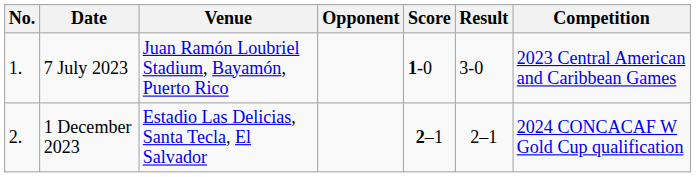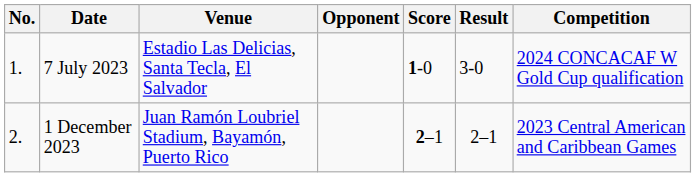 <table class="wikitable">
 <tr>
 <th>No.</th>
 <th>Date</th>
 <th>Venue</th>
 <th>Opponent</th>
 <th>Score</th>
 <th>Result</th>
 <th>Competition</th>
 </tr>
 <tr>
 <td>1.</td>
 <td>7 July 2023</td>
-<td><a href='#'>Juan Ramón Loubriel Stadium</a>, <a href='#'>Bayamón</a>, <a href='#'>Puerto Rico</a></td>
+<td><a href='#'>Estadio Las Delicias</a>, <a href='#'>Santa Tecla</a>, <a href='#'>El Salvador</a></td>
 <td></td>
 <td><strong>1</strong>-0</td>
 <td>3-0</td>
-<td><a href='#'>2023 Central American and Caribbean Games</a></td>
+<td><a href='#'>2024 CONCACAF W Gold Cup qualification</a></td>
 </tr>
 <tr>
 <td>2.</td>
 <td>1 December 2023</td>
-<td><a href='#'>Estadio Las Delicias</a>, <a href='#'>Santa Tecla</a>, <a href='#'>El Salvador</a></td>
+<td><a href='#'>Juan Ramón Loubriel Stadium</a>, <a href='#'>Bayamón</a>, <a href='#'>Puerto Rico</a></td>
 <td></td>
 <td align=center><strong>2</strong>–1</td>
 <td align=center>2–1 </td>
-<td><a href='#'>2024 CONCACAF W Gold Cup qualification</a></td>
+<td><a href='#'>2023 Central American and Caribbean Games</a></td>
 </tr>
 </table>
